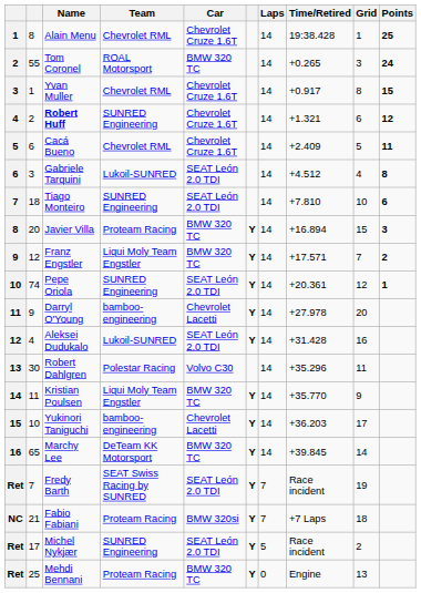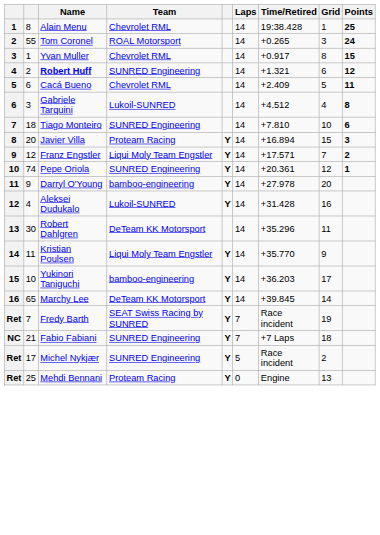 <table class="wikitable sortable" style="font-size: 95%;">
 <tr>
 <th></th>
 <th></th>
 <th>Name</th>
 <th>Team</th>
-<th>Car</th>
 <th></th>
 <th>Laps</th>
 <th>Time/Retired</th>
 <th>Grid</th>
 <th>Points</th>
 </tr>
 <tr>
 <th>1</th>
 <td>8</td>
 <td> <a href='#'>Alain Menu</a></td>
 <td><a href='#'>Chevrolet RML</a></td>
-<td><a href='#'>Chevrolet Cruze 1.6T</a></td>
 <td></td>
 <td>14</td>
 <td>19:38.428</td>
 <td>1</td>
 <td><strong>25</strong></td>
 </tr>
 <tr>
 <th>2</th>
 <td>55</td>
 <td> <a href='#'>Tom Coronel</a></td>
 <td><a href='#'>ROAL Motorsport</a></td>
-<td><a href='#'>BMW 320 TC</a></td>
 <td></td>
 <td>14</td>
 <td>+0.265</td>
 <td>3</td>
 <td><strong>24</strong></td>
 </tr>
 <tr>
 <th>3</th>
 <td>1</td>
 <td> <a href='#'>Yvan Muller</a></td>
 <td><a href='#'>Chevrolet RML</a></td>
-<td><a href='#'>Chevrolet Cruze 1.6T</a></td>
 <td></td>
 <td>14</td>
 <td>+0.917</td>
 <td>8</td>
 <td><strong>15</strong></td>
 </tr>
 <tr>
 <th>4</th>
 <td>2</td>
 <td> <strong><a href='#'>Robert Huff</a></strong></td>
 <td><a href='#'>SUNRED Engineering</a></td>
-<td><a href='#'>Chevrolet Cruze 1.6T</a></td>
 <td></td>
 <td>14</td>
 <td>+1.321</td>
 <td>6</td>
 <td><strong>12</strong></td>
 </tr>
 <tr>
 <th>5</th>
 <td>6</td>
 <td> <a href='#'>Cacá Bueno</a></td>
 <td><a href='#'>Chevrolet RML</a></td>
-<td><a href='#'>Chevrolet Cruze 1.6T</a></td>
 <td></td>
 <td>14</td>
 <td>+2.409</td>
 <td>5</td>
 <td><strong>11</strong></td>
 </tr>
 <tr>
 <th>6</th>
 <td>3</td>
 <td> <a href='#'>Gabriele Tarquini</a></td>
 <td><a href='#'>Lukoil-SUNRED</a></td>
-<td><a href='#'>SEAT León 2.0 TDI</a></td>
 <td></td>
 <td>14</td>
 <td>+4.512</td>
 <td>4</td>
 <td><strong>8</strong></td>
 </tr>
 <tr>
 <th>7</th>
 <td>18</td>
 <td> <a href='#'>Tiago Monteiro</a></td>
 <td><a href='#'>SUNRED Engineering</a></td>
-<td><a href='#'>SEAT León 2.0 TDI</a></td>
 <td></td>
 <td>14</td>
 <td>+7.810</td>
 <td>10</td>
 <td><strong>6</strong></td>
 </tr>
 <tr>
 <th>8</th>
 <td>20</td>
 <td> <a href='#'>Javier Villa</a></td>
 <td><a href='#'>Proteam Racing</a></td>
-<td><a href='#'>BMW 320 TC</a></td>
 <td align=center><strong><span>Y</span></strong></td>
 <td>14</td>
 <td>+16.894</td>
 <td>15</td>
 <td><strong>3</strong></td>
 </tr>
 <tr>
 <th>9</th>
 <td>12</td>
 <td> <a href='#'>Franz Engstler</a></td>
 <td><a href='#'>Liqui Moly Team Engstler</a></td>
-<td><a href='#'>BMW 320 TC</a></td>
 <td align=center><strong><span>Y</span></strong></td>
 <td>14</td>
 <td>+17.571</td>
 <td>7</td>
 <td><strong>2</strong></td>
 </tr>
 <tr>
 <th>10</th>
 <td>74</td>
 <td> <a href='#'>Pepe Oriola</a></td>
 <td><a href='#'>SUNRED Engineering</a></td>
-<td><a href='#'>SEAT León 2.0 TDI</a></td>
 <td align=center><strong><span>Y</span></strong></td>
 <td>14</td>
 <td>+20.361</td>
 <td>12</td>
 <td><strong>1</strong></td>
 </tr>
 <tr>
 <th>11</th>
 <td>9</td>
 <td> <a href='#'>Darryl O'Young</a></td>
 <td><a href='#'>bamboo-engineering</a></td>
-<td><a href='#'>Chevrolet Lacetti</a></td>
 <td align=center><strong><span>Y</span></strong></td>
 <td>14</td>
 <td>+27.978</td>
 <td>20</td>
 <td></td>
 </tr>
 <tr>
 <th>12</th>
 <td>4</td>
 <td> <a href='#'>Aleksei Dudukalo</a></td>
 <td><a href='#'>Lukoil-SUNRED</a></td>
-<td><a href='#'>SEAT León 2.0 TDI</a></td>
 <td align=center><strong><span>Y</span></strong></td>
 <td>14</td>
 <td>+31.428</td>
 <td>16</td>
 <td></td>
 </tr>
 <tr>
 <th>13</th>
 <td>30</td>
 <td> <a href='#'>Robert Dahlgren</a></td>
-<td><a href='#'>Polestar Racing</a></td>
-<td><a href='#'>Volvo C30</a></td>
+<td><a href='#'>DeTeam KK Motorsport</a></td>
 <td></td>
 <td>14</td>
 <td>+35.296</td>
 <td>11</td>
 <td></td>
 </tr>
 <tr>
 <th>14</th>
 <td>11</td>
 <td> <a href='#'>Kristian Poulsen</a></td>
 <td><a href='#'>Liqui Moly Team Engstler</a></td>
-<td><a href='#'>BMW 320 TC</a></td>
 <td align=center><strong><span>Y</span></strong></td>
 <td>14</td>
 <td>+35.770</td>
 <td>9</td>
 <td></td>
 </tr>
 <tr>
 <th>15</th>
 <td>10</td>
 <td> <a href='#'>Yukinori Taniguchi</a></td>
 <td><a href='#'>bamboo-engineering</a></td>
-<td><a href='#'>Chevrolet Lacetti</a></td>
 <td align=center><strong><span>Y</span></strong></td>
 <td>14</td>
 <td>+36.203</td>
 <td>17</td>
 <td></td>
 </tr>
 <tr>
 <th>16</th>
 <td>65</td>
 <td> <a href='#'>Marchy Lee</a></td>
 <td><a href='#'>DeTeam KK Motorsport</a></td>
-<td><a href='#'>BMW 320 TC</a></td>
 <td align=center><strong><span>Y</span></strong></td>
 <td>14</td>
 <td>+39.845</td>
 <td>14</td>
 <td></td>
 </tr>
 <tr>
 <th>Ret</th>
 <td>7</td>
 <td> <a href='#'>Fredy Barth</a></td>
 <td><a href='#'>SEAT Swiss Racing by SUNRED</a></td>
-<td><a href='#'>SEAT León 2.0 TDI</a></td>
 <td align=center><strong><span>Y</span></strong></td>
 <td>7</td>
 <td>Race incident</td>
 <td>19</td>
 <td></td>
 </tr>
 <tr>
 <th>NC</th>
 <td>21</td>
 <td> <a href='#'>Fabio Fabiani</a></td>
-<td><a href='#'>Proteam Racing</a></td>
-<td><a href='#'>BMW 320si</a></td>
+<td><a href='#'>SUNRED Engineering</a></td>
 <td align=center><strong><span>Y</span></strong></td>
 <td>7</td>
 <td>+7 Laps</td>
 <td>18</td>
 <td></td>
 </tr>
 <tr>
 <th>Ret</th>
 <td>17</td>
 <td> <a href='#'>Michel Nykjær</a></td>
 <td><a href='#'>SUNRED Engineering</a></td>
-<td><a href='#'>SEAT León 2.0 TDI</a></td>
 <td align=center><strong><span>Y</span></strong></td>
 <td>5</td>
 <td>Race incident</td>
 <td>2</td>
 <td></td>
 </tr>
 <tr>
 <th>Ret</th>
 <td>25</td>
 <td> <a href='#'>Mehdi Bennani</a></td>
 <td><a href='#'>Proteam Racing</a></td>
-<td><a href='#'>BMW 320 TC</a></td>
 <td align=center><strong><span>Y</span></strong></td>
 <td>0</td>
 <td>Engine</td>
 <td>13</td>
 <td></td>
 </tr>
 </table>
